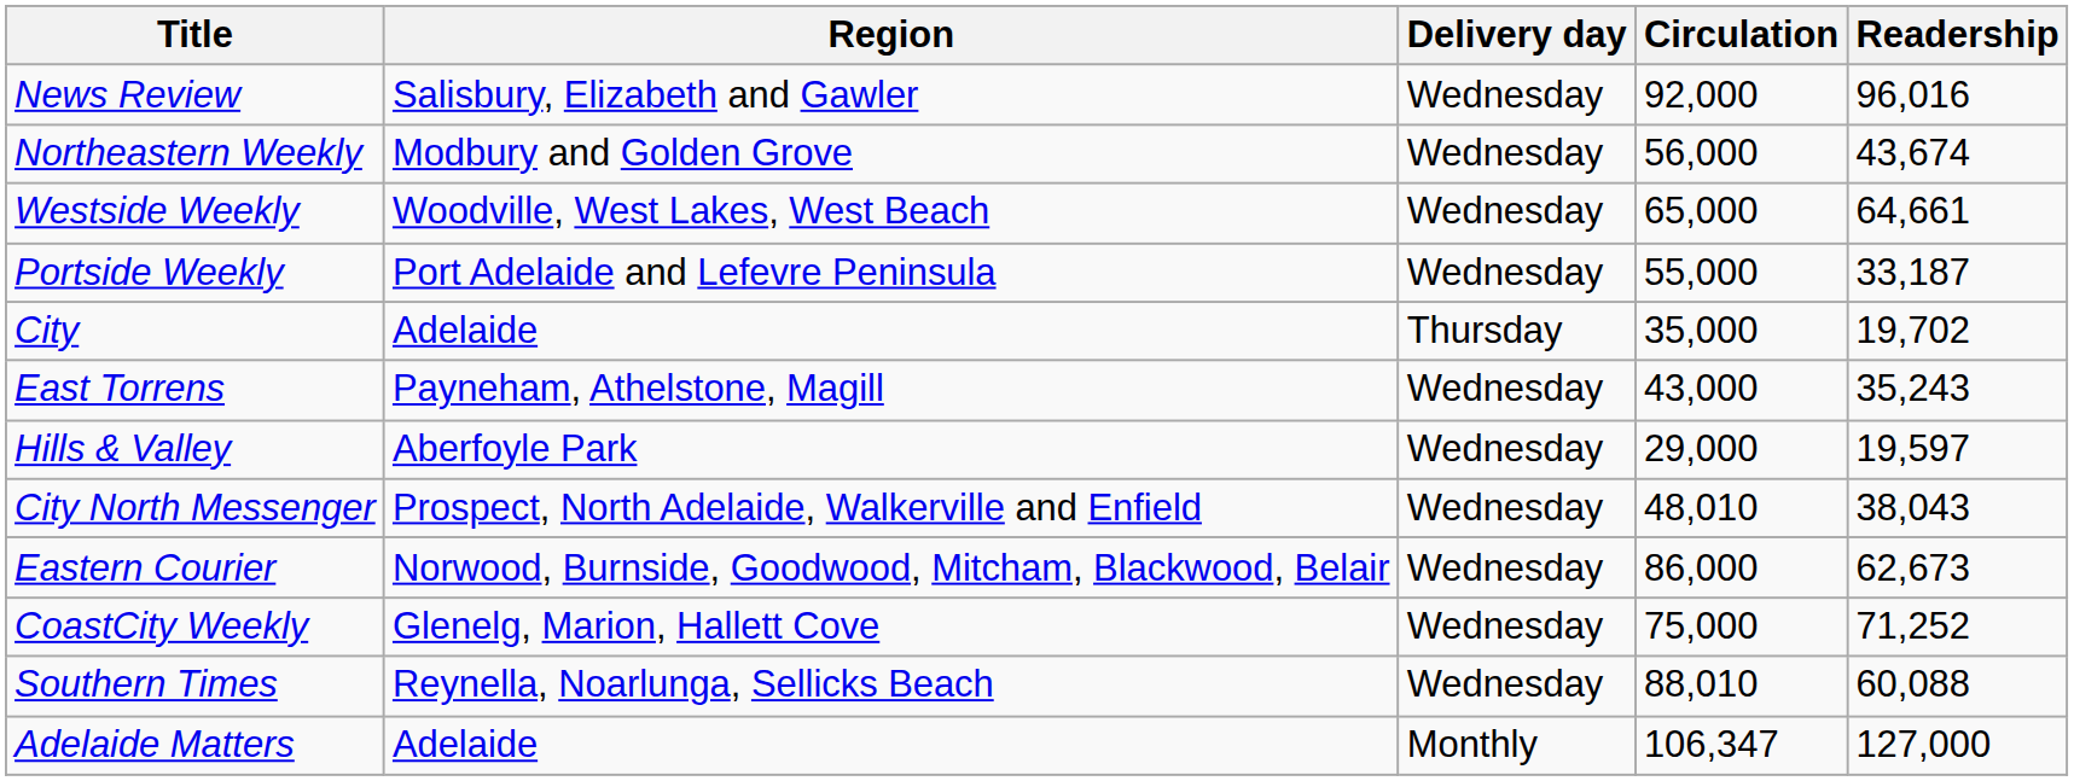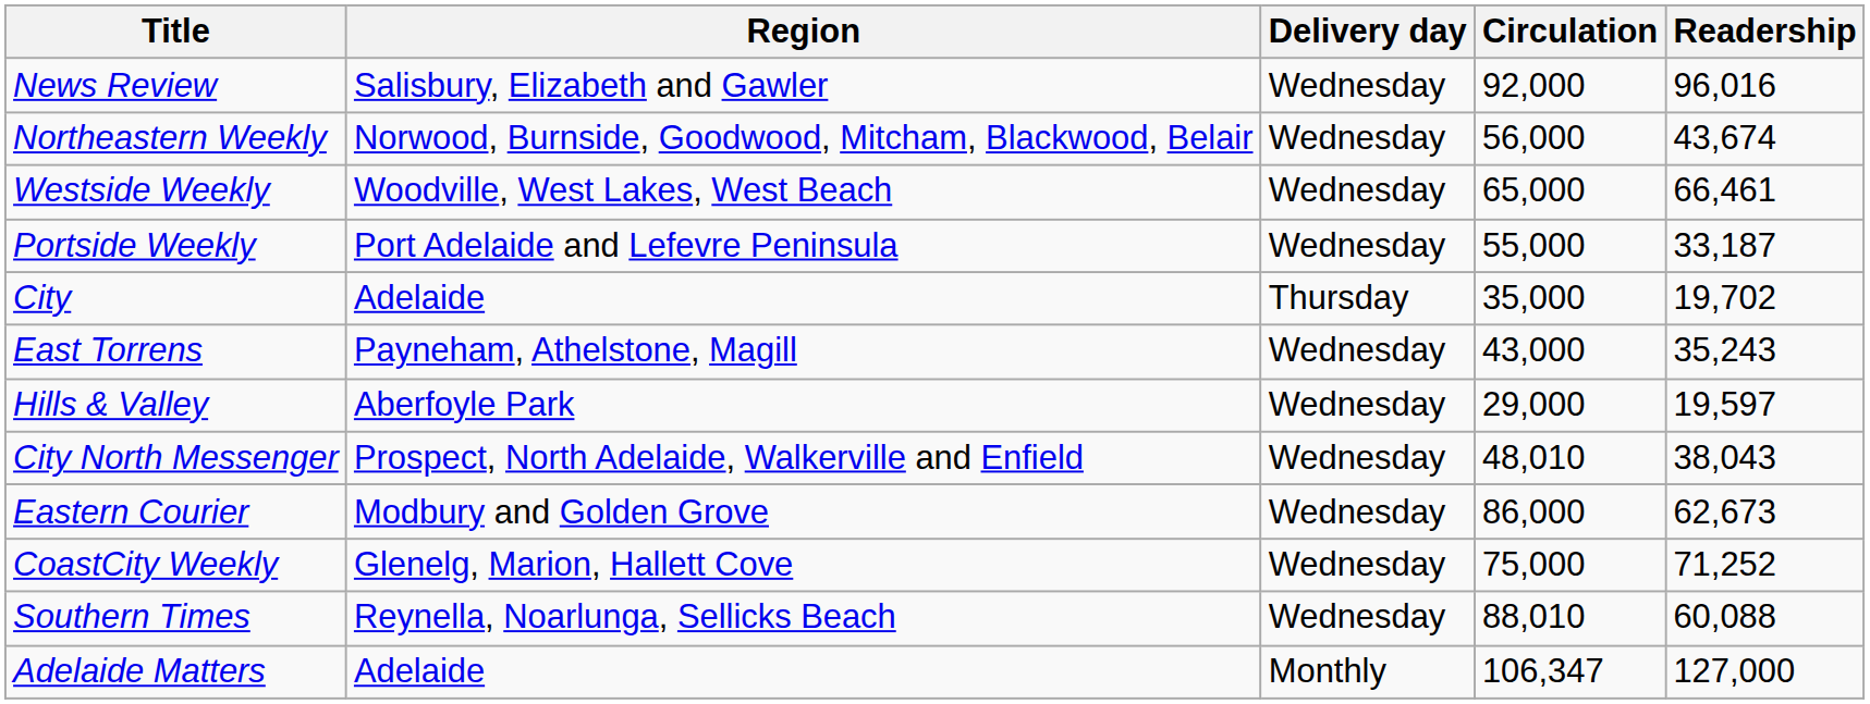 <table class=wikitable>
 <tr>
 <th>Title</th>
 <th>Region</th>
 <th>Delivery day</th>
 <th>Circulation</th>
 <th>Readership</th>
 </tr>
 <tr>
 <td><em><a href='#'>News Review</a></em></td>
 <td><a href='#'>Salisbury</a>, <a href='#'>Elizabeth</a> and <a href='#'>Gawler</a></td>
 <td>Wednesday</td>
 <td>92,000</td>
 <td>96,016</td>
 </tr>
 <tr>
 <td><em><a href='#'>Northeastern Weekly</a></em></td>
-<td><a href='#'>Modbury</a> and <a href='#'>Golden Grove</a></td>
+<td><a href='#'>Norwood</a>, <a href='#'>Burnside</a>, <a href='#'>Goodwood</a>, <a href='#'>Mitcham</a>, <a href='#'>Blackwood</a>, <a href='#'>Belair</a></td>
 <td>Wednesday</td>
 <td>56,000</td>
 <td>43,674</td>
 </tr>
 <tr>
 <td><em><a href='#'>Westside Weekly</a></em></td>
 <td><a href='#'>Woodville</a>, <a href='#'>West Lakes</a>, <a href='#'>West Beach</a></td>
 <td>Wednesday</td>
 <td>65,000</td>
-<td>64,661</td>
+<td>66,461</td>
 </tr>
 <tr>
 <td><em><a href='#'>Portside Weekly</a></em></td>
 <td><a href='#'>Port Adelaide</a> and <a href='#'>Lefevre Peninsula</a></td>
 <td>Wednesday</td>
 <td>55,000</td>
 <td>33,187</td>
 </tr>
 <tr>
 <td><em><a href='#'>City</a></em></td>
 <td><a href='#'>Adelaide</a></td>
 <td>Thursday</td>
 <td>35,000</td>
 <td>19,702</td>
 </tr>
 <tr>
 <td><em><a href='#'>East Torrens</a></em></td>
 <td><a href='#'>Payneham</a>, <a href='#'>Athelstone</a>, <a href='#'>Magill</a></td>
 <td>Wednesday</td>
 <td>43,000</td>
 <td>35,243</td>
 </tr>
 <tr>
 <td><em><a href='#'>Hills & Valley</a></em></td>
 <td><a href='#'>Aberfoyle Park</a></td>
 <td>Wednesday</td>
 <td>29,000</td>
 <td>19,597</td>
 </tr>
 <tr>
 <td><em><a href='#'>City North Messenger</a></em></td>
 <td><a href='#'>Prospect</a>, <a href='#'>North Adelaide</a>, <a href='#'>Walkerville</a> and <a href='#'>Enfield</a></td>
 <td>Wednesday</td>
 <td>48,010</td>
 <td>38,043</td>
 </tr>
 <tr>
 <td><em><a href='#'>Eastern Courier</a></em></td>
-<td><a href='#'>Norwood</a>, <a href='#'>Burnside</a>, <a href='#'>Goodwood</a>, <a href='#'>Mitcham</a>, <a href='#'>Blackwood</a>, <a href='#'>Belair</a></td>
+<td><a href='#'>Modbury</a> and <a href='#'>Golden Grove</a></td>
 <td>Wednesday</td>
 <td>86,000</td>
 <td>62,673</td>
 </tr>
 <tr>
 <td><em><a href='#'>CoastCity Weekly</a></em></td>
 <td><a href='#'>Glenelg</a>, <a href='#'>Marion</a>, <a href='#'>Hallett Cove</a></td>
 <td>Wednesday</td>
 <td>75,000</td>
 <td>71,252</td>
 </tr>
 <tr>
 <td><em><a href='#'>Southern Times</a></em></td>
 <td><a href='#'>Reynella</a>, <a href='#'>Noarlunga</a>, <a href='#'>Sellicks Beach</a></td>
 <td>Wednesday</td>
 <td>88,010</td>
 <td>60,088</td>
 </tr>
 <tr>
 <td><em><a href='#'>Adelaide Matters</a></em></td>
 <td><a href='#'>Adelaide</a></td>
 <td>Monthly</td>
 <td>106,347</td>
 <td>127,000</td>
 </tr>
 </table>
